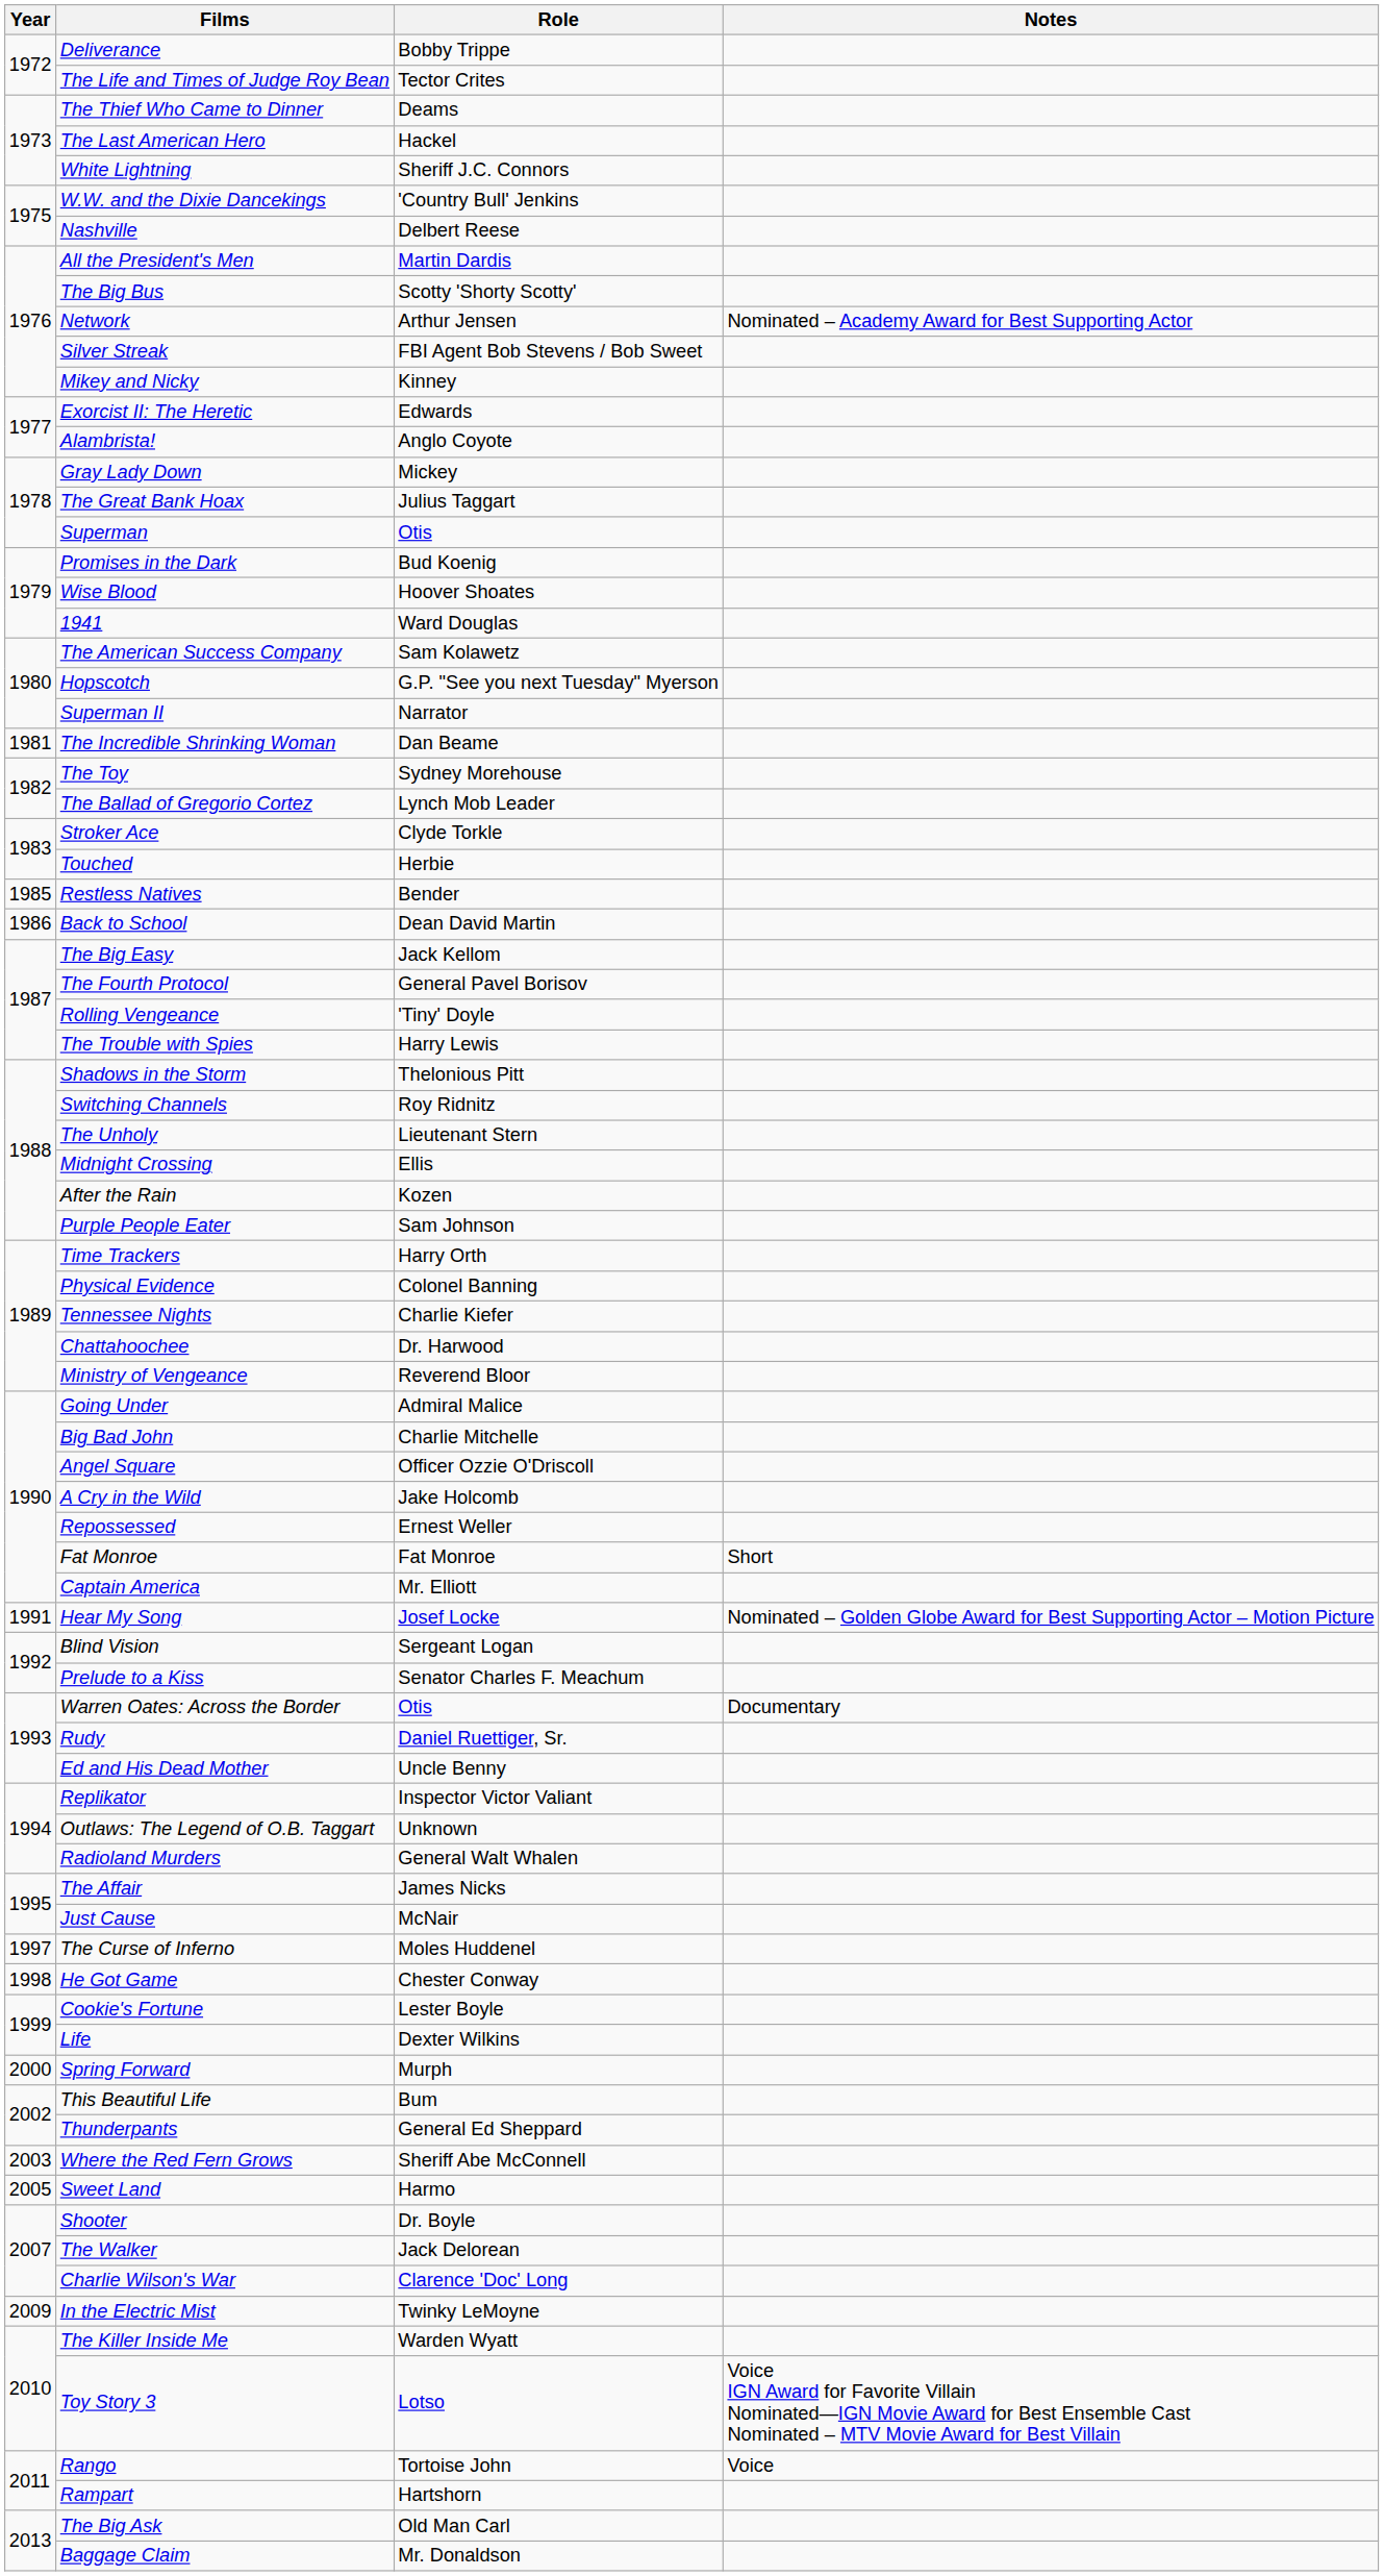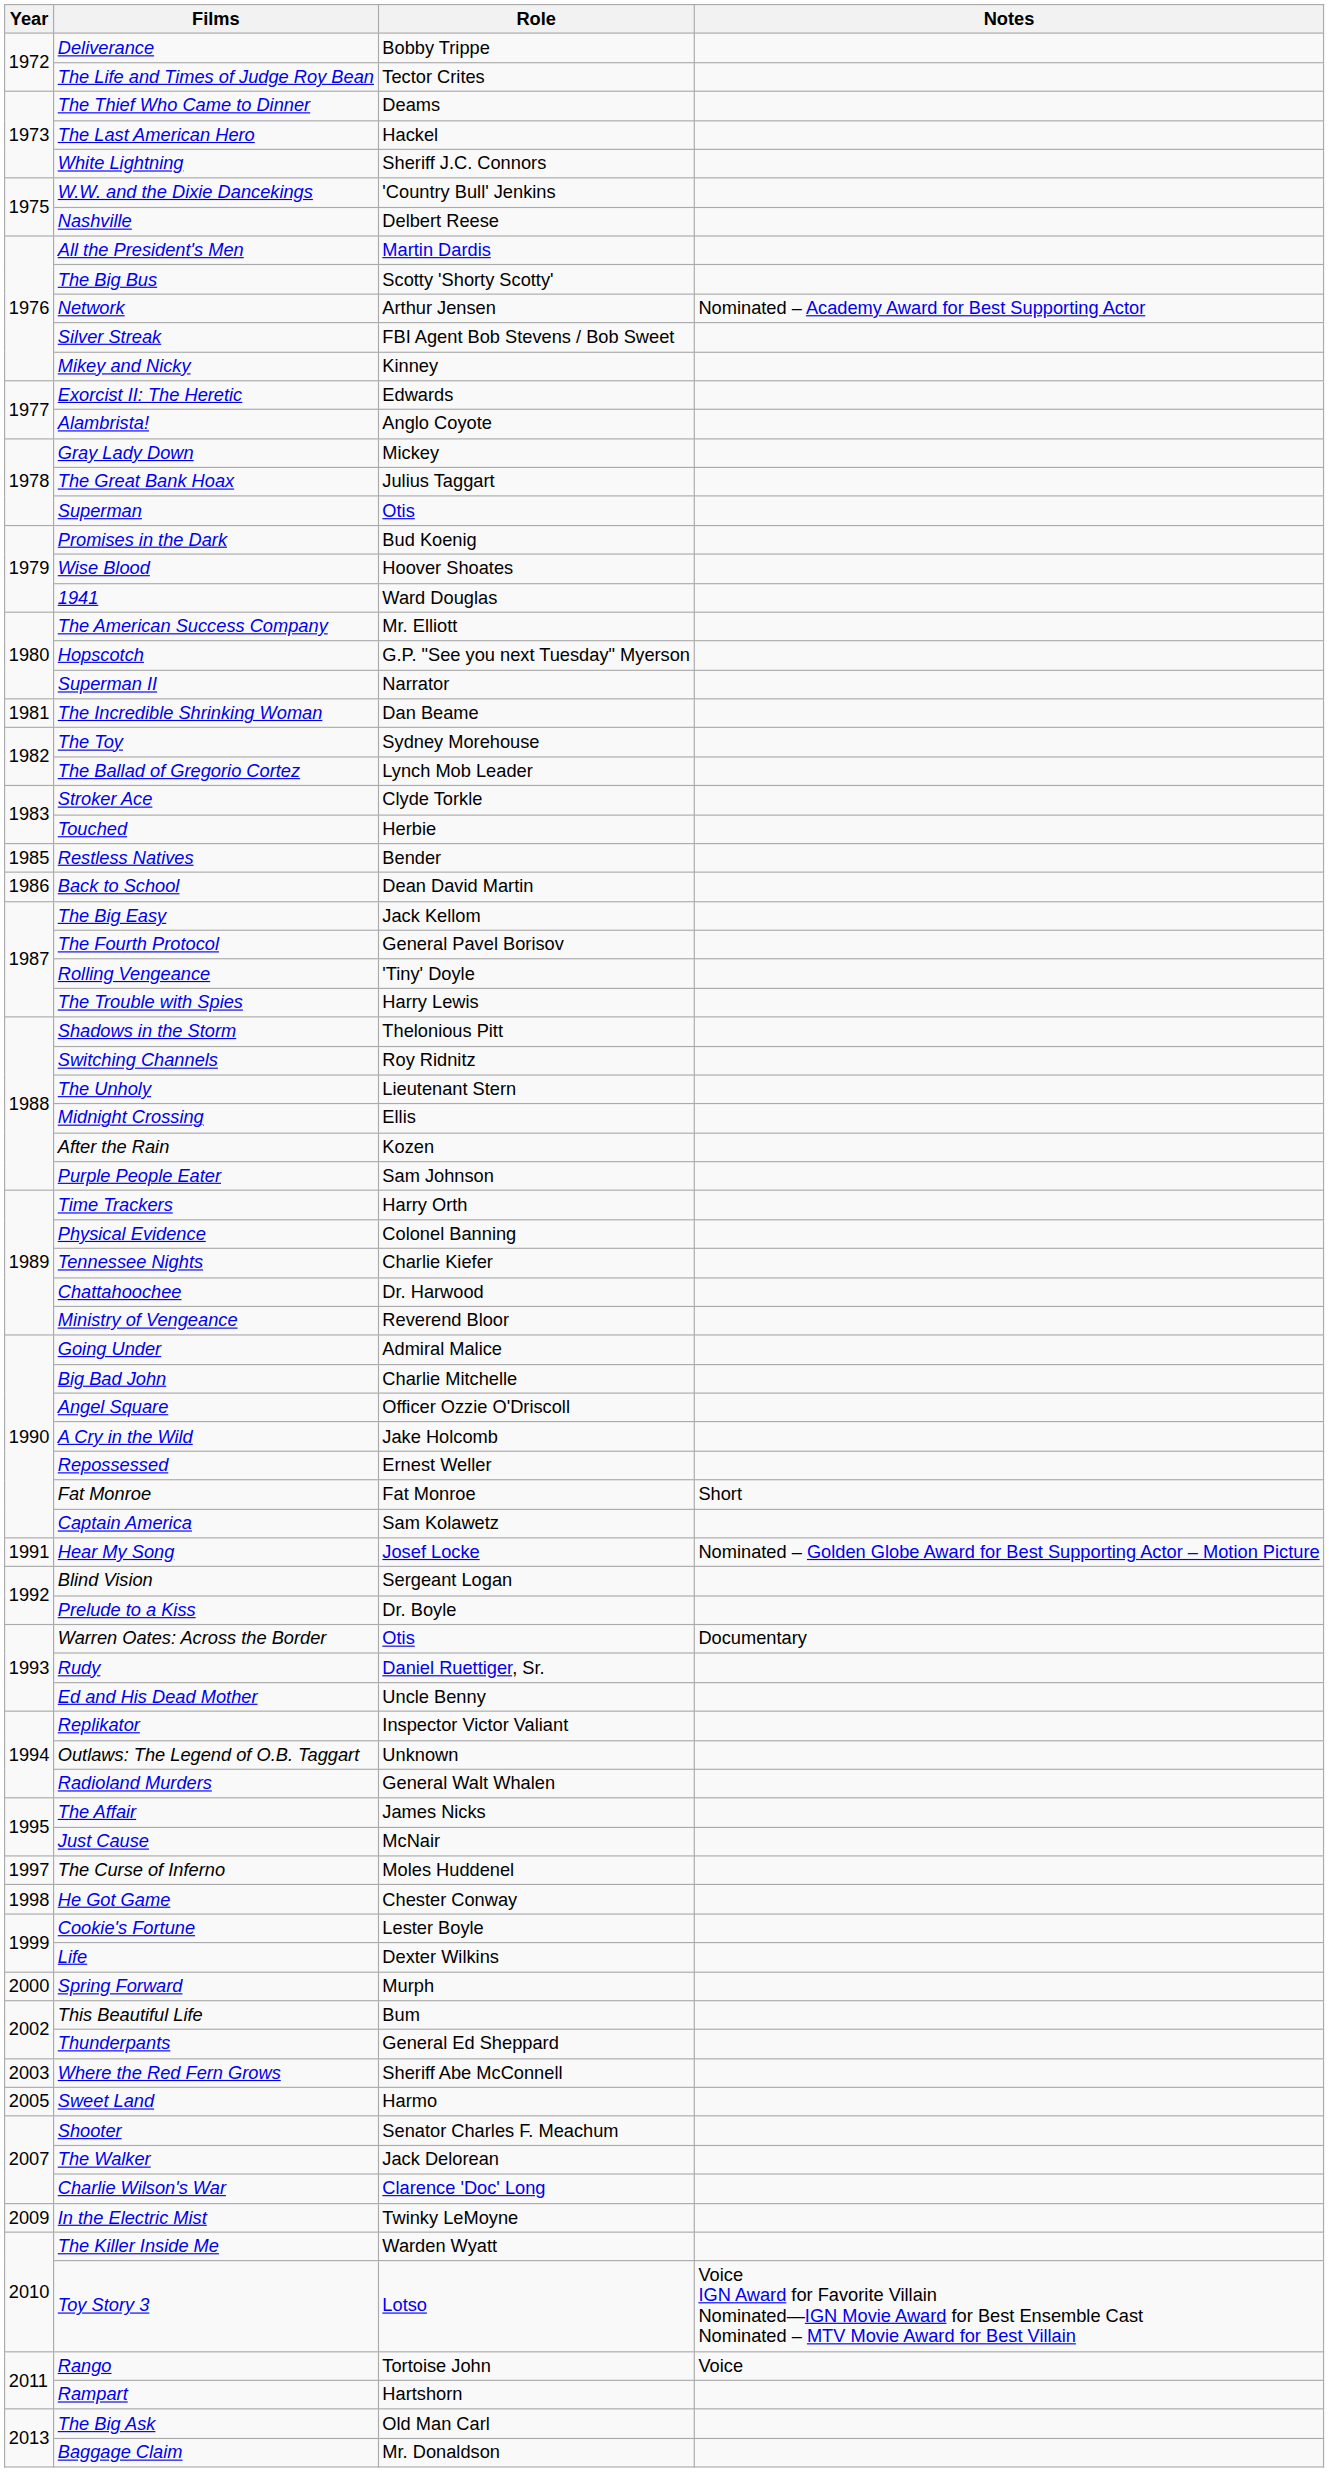 <table class="wikitable sortable">
 <tr>
 <th>Year</th>
 <th>Films</th>
 <th>Role</th>
 <th>Notes</th>
 </tr>
 <tr>
 <td rowspan="2">1972</td>
 <td><em><a href='#'>Deliverance</a></em></td>
 <td>Bobby Trippe</td>
 <td></td>
 </tr>
 <tr>
 <td><em><a href='#'>The Life and Times of Judge Roy Bean</a></em></td>
 <td>Tector Crites</td>
 <td></td>
 </tr>
 <tr>
 <td rowspan="3">1973</td>
 <td><em><a href='#'>The Thief Who Came to Dinner</a></em></td>
 <td>Deams</td>
 <td></td>
 </tr>
 <tr>
 <td><em><a href='#'>The Last American Hero</a></em></td>
 <td>Hackel</td>
 <td></td>
 </tr>
 <tr>
 <td><em><a href='#'>White Lightning</a></em></td>
 <td>Sheriff J.C. Connors</td>
 <td></td>
 </tr>
 <tr>
 <td rowspan="2">1975</td>
 <td><em><a href='#'>W.W. and the Dixie Dancekings</a></em></td>
 <td>'Country Bull' Jenkins</td>
 <td></td>
 </tr>
 <tr>
 <td><em><a href='#'>Nashville</a></em></td>
 <td>Delbert Reese</td>
 <td></td>
 </tr>
 <tr>
 <td rowspan="5">1976</td>
 <td><em><a href='#'>All the President's Men</a></em></td>
 <td><a href='#'>Martin Dardis</a></td>
 <td></td>
 </tr>
 <tr>
 <td><em><a href='#'>The Big Bus</a></em></td>
 <td>Scotty 'Shorty Scotty'</td>
 <td></td>
 </tr>
 <tr>
 <td><em><a href='#'>Network</a></em></td>
 <td>Arthur Jensen</td>
 <td>Nominated – <a href='#'>Academy Award for Best Supporting Actor</a></td>
 </tr>
 <tr>
 <td><em><a href='#'>Silver Streak</a></em></td>
 <td>FBI Agent Bob Stevens / Bob Sweet</td>
 <td></td>
 </tr>
 <tr>
 <td><em><a href='#'>Mikey and Nicky</a></em></td>
 <td>Kinney</td>
 <td></td>
 </tr>
 <tr>
 <td rowspan="2">1977</td>
 <td><em><a href='#'>Exorcist II: The Heretic</a></em></td>
 <td>Edwards</td>
 <td></td>
 </tr>
 <tr>
 <td><em><a href='#'>Alambrista!</a></em></td>
 <td>Anglo Coyote</td>
 <td></td>
 </tr>
 <tr>
 <td rowspan="3">1978</td>
 <td><em><a href='#'>Gray Lady Down</a></em></td>
 <td>Mickey</td>
 <td></td>
 </tr>
 <tr>
 <td><em><a href='#'>The Great Bank Hoax</a></em></td>
 <td>Julius Taggart</td>
 <td></td>
 </tr>
 <tr>
 <td><em><a href='#'>Superman</a></em></td>
 <td><a href='#'>Otis</a></td>
 <td></td>
 </tr>
 <tr>
 <td rowspan="3">1979</td>
 <td><em><a href='#'>Promises in the Dark</a></em></td>
 <td>Bud Koenig</td>
 <td></td>
 </tr>
 <tr>
 <td><em><a href='#'>Wise Blood</a></em></td>
 <td>Hoover Shoates</td>
 <td></td>
 </tr>
 <tr>
 <td><em><a href='#'>1941</a></em></td>
 <td>Ward Douglas</td>
 <td></td>
 </tr>
 <tr>
 <td rowspan="3">1980</td>
 <td><em><a href='#'>The American Success Company</a></em></td>
-<td>Sam Kolawetz</td>
+<td>Mr. Elliott</td>
 <td></td>
 </tr>
 <tr>
 <td><em><a href='#'>Hopscotch</a></em></td>
 <td>G.P. "See you next Tuesday" Myerson</td>
 <td></td>
 </tr>
 <tr>
 <td><em><a href='#'>Superman II</a></em></td>
 <td>Narrator</td>
 <td></td>
 </tr>
 <tr>
 <td>1981</td>
 <td><em><a href='#'>The Incredible Shrinking Woman</a></em></td>
 <td>Dan Beame</td>
 <td></td>
 </tr>
 <tr>
 <td rowspan="2">1982</td>
 <td><em><a href='#'>The Toy</a></em></td>
 <td>Sydney Morehouse</td>
 <td></td>
 </tr>
 <tr>
 <td><em><a href='#'>The Ballad of Gregorio Cortez</a></em></td>
 <td>Lynch Mob Leader</td>
 <td></td>
 </tr>
 <tr>
 <td rowspan="2">1983</td>
 <td><em><a href='#'>Stroker Ace</a></em></td>
 <td>Clyde Torkle</td>
 <td></td>
 </tr>
 <tr>
 <td><em><a href='#'>Touched</a></em></td>
 <td>Herbie</td>
 <td></td>
 </tr>
 <tr>
 <td>1985</td>
 <td><em><a href='#'>Restless Natives</a></em></td>
 <td>Bender</td>
 <td></td>
 </tr>
 <tr>
 <td>1986</td>
 <td><em><a href='#'>Back to School</a></em></td>
 <td>Dean David Martin</td>
 <td></td>
 </tr>
 <tr>
 <td rowspan="4">1987</td>
 <td><em><a href='#'>The Big Easy</a></em></td>
 <td>Jack Kellom</td>
 <td></td>
 </tr>
 <tr>
 <td><em><a href='#'>The Fourth Protocol</a></em></td>
 <td>General Pavel Borisov</td>
 <td></td>
 </tr>
 <tr>
 <td><em><a href='#'>Rolling Vengeance</a></em></td>
 <td>'Tiny' Doyle</td>
 <td></td>
 </tr>
 <tr>
 <td><em><a href='#'>The Trouble with Spies</a></em></td>
 <td>Harry Lewis</td>
 <td></td>
 </tr>
 <tr>
 <td rowspan="6">1988</td>
 <td><em><a href='#'>Shadows in the Storm</a></em></td>
 <td>Thelonious Pitt</td>
 <td></td>
 </tr>
 <tr>
 <td><em><a href='#'>Switching Channels</a></em></td>
 <td>Roy Ridnitz</td>
 <td></td>
 </tr>
 <tr>
 <td><em><a href='#'>The Unholy</a></em></td>
 <td>Lieutenant Stern</td>
 <td></td>
 </tr>
 <tr>
 <td><em><a href='#'>Midnight Crossing</a></em></td>
 <td>Ellis</td>
 <td></td>
 </tr>
 <tr>
 <td><em>After the Rain</em></td>
 <td>Kozen</td>
 <td></td>
 </tr>
 <tr>
 <td><em><a href='#'>Purple People Eater</a></em></td>
 <td>Sam Johnson</td>
 <td></td>
 </tr>
 <tr>
 <td rowspan="5">1989</td>
 <td><em><a href='#'>Time Trackers</a></em></td>
 <td>Harry Orth</td>
 <td></td>
 </tr>
 <tr>
 <td><em><a href='#'>Physical Evidence</a></em></td>
 <td>Colonel Banning</td>
 <td></td>
 </tr>
 <tr>
 <td><em><a href='#'>Tennessee Nights</a></em></td>
 <td>Charlie Kiefer</td>
 <td></td>
 </tr>
 <tr>
 <td><em><a href='#'>Chattahoochee</a></em></td>
 <td>Dr. Harwood</td>
 <td></td>
 </tr>
 <tr>
 <td><em><a href='#'>Ministry of Vengeance</a></em></td>
 <td>Reverend Bloor</td>
 <td></td>
 </tr>
 <tr>
 <td rowspan="7">1990</td>
 <td><em><a href='#'>Going Under</a></em></td>
 <td>Admiral Malice</td>
 <td></td>
 </tr>
 <tr>
 <td><em><a href='#'>Big Bad John</a></em></td>
 <td>Charlie Mitchelle</td>
 <td></td>
 </tr>
 <tr>
 <td><em><a href='#'>Angel Square</a></em></td>
 <td>Officer Ozzie O'Driscoll</td>
 <td></td>
 </tr>
 <tr>
 <td><em><a href='#'>A Cry in the Wild</a></em></td>
 <td>Jake Holcomb</td>
 <td></td>
 </tr>
 <tr>
 <td><em><a href='#'>Repossessed</a></em></td>
 <td>Ernest Weller</td>
 <td></td>
 </tr>
 <tr>
 <td><em>Fat Monroe</em></td>
 <td>Fat Monroe</td>
 <td>Short</td>
 </tr>
 <tr>
 <td><em><a href='#'>Captain America</a></em></td>
-<td>Mr. Elliott</td>
+<td>Sam Kolawetz</td>
 <td></td>
 </tr>
 <tr>
 <td>1991</td>
 <td><em><a href='#'>Hear My Song</a></em></td>
 <td><a href='#'>Josef Locke</a></td>
 <td>Nominated – <a href='#'>Golden Globe Award for Best Supporting Actor &ndash; Motion Picture</a></td>
 </tr>
 <tr>
 <td rowspan="2">1992</td>
 <td><em>Blind Vision</em></td>
 <td>Sergeant Logan</td>
 <td></td>
 </tr>
 <tr>
 <td><em><a href='#'>Prelude to a Kiss</a></em></td>
-<td>Senator Charles F. Meachum</td>
+<td>Dr. Boyle</td>
 <td></td>
 </tr>
 <tr>
 <td rowspan="3">1993</td>
 <td><em>Warren Oates: Across the Border</em></td>
 <td><a href='#'>Otis</a></td>
 <td>Documentary</td>
 </tr>
 <tr>
 <td><em><a href='#'>Rudy</a></em></td>
 <td><a href='#'>Daniel Ruettiger</a>, Sr.</td>
 <td></td>
 </tr>
 <tr>
 <td><em><a href='#'>Ed and His Dead Mother</a></em></td>
 <td>Uncle Benny</td>
 <td></td>
 </tr>
 <tr>
 <td rowspan="3">1994</td>
 <td><em><a href='#'>Replikator</a></em></td>
 <td>Inspector Victor Valiant</td>
 <td></td>
 </tr>
 <tr>
 <td><em>Outlaws: The Legend of O.B. Taggart</em></td>
 <td>Unknown</td>
 <td></td>
 </tr>
 <tr>
 <td><em><a href='#'>Radioland Murders</a></em></td>
 <td>General Walt Whalen</td>
 <td></td>
 </tr>
 <tr>
 <td rowspan="2">1995</td>
 <td><em><a href='#'>The Affair</a></em></td>
 <td>James Nicks</td>
 <td></td>
 </tr>
 <tr>
 <td><em><a href='#'>Just Cause</a></em></td>
 <td>McNair</td>
 <td></td>
 </tr>
 <tr>
 <td>1997</td>
 <td><em>The Curse of Inferno</em></td>
 <td>Moles Huddenel</td>
 <td></td>
 </tr>
 <tr>
 <td>1998</td>
 <td><em><a href='#'>He Got Game</a></em></td>
 <td>Chester Conway</td>
 <td></td>
 </tr>
 <tr>
 <td rowspan="2">1999</td>
 <td><em><a href='#'>Cookie's Fortune</a></em></td>
 <td>Lester Boyle</td>
 <td></td>
 </tr>
 <tr>
 <td><em><a href='#'>Life</a></em></td>
 <td>Dexter Wilkins</td>
 <td></td>
 </tr>
 <tr>
 <td>2000</td>
 <td><em><a href='#'>Spring Forward</a></em></td>
 <td>Murph</td>
 <td></td>
 </tr>
 <tr>
 <td rowspan="2">2002</td>
 <td><em>This Beautiful Life</em></td>
 <td>Bum</td>
 <td></td>
 </tr>
 <tr>
 <td><em><a href='#'>Thunderpants</a></em></td>
 <td>General Ed Sheppard</td>
 <td></td>
 </tr>
 <tr>
 <td>2003</td>
 <td><em><a href='#'>Where the Red Fern Grows</a></em></td>
 <td>Sheriff Abe McConnell</td>
 <td></td>
 </tr>
 <tr>
 <td>2005</td>
 <td><em><a href='#'>Sweet Land</a></em></td>
 <td>Harmo</td>
 <td></td>
 </tr>
 <tr>
 <td rowspan="3">2007</td>
 <td><em><a href='#'>Shooter</a></em></td>
-<td>Dr. Boyle</td>
+<td>Senator Charles F. Meachum</td>
 <td></td>
 </tr>
 <tr>
 <td><em><a href='#'>The Walker</a></em></td>
 <td>Jack Delorean</td>
 <td></td>
 </tr>
 <tr>
 <td><em><a href='#'>Charlie Wilson's War</a></em></td>
 <td><a href='#'>Clarence 'Doc' Long</a></td>
 <td></td>
 </tr>
 <tr>
 <td>2009</td>
 <td><em><a href='#'>In the Electric Mist</a></em></td>
 <td>Twinky LeMoyne</td>
 <td></td>
 </tr>
 <tr>
 <td rowspan="2">2010</td>
 <td><em><a href='#'>The Killer Inside Me</a></em></td>
 <td>Warden Wyatt</td>
 <td></td>
 </tr>
 <tr>
 <td><em><a href='#'>Toy Story 3</a></em></td>
 <td><a href='#'>Lotso</a></td>
 <td>Voice<br><a href='#'>IGN Award</a> for Favorite Villain<br>Nominated—<a href='#'>IGN Movie Award</a> for Best Ensemble Cast<br>Nominated – <a href='#'>MTV Movie Award for Best Villain</a></td>
 </tr>
 <tr>
 <td rowspan="2">2011</td>
 <td><em><a href='#'>Rango</a></em></td>
 <td>Tortoise John</td>
 <td>Voice</td>
 </tr>
 <tr>
 <td><em><a href='#'>Rampart</a></em></td>
 <td>Hartshorn</td>
 <td></td>
 </tr>
 <tr>
 <td rowspan="2">2013</td>
 <td><em><a href='#'>The Big Ask</a></em></td>
 <td>Old Man Carl</td>
 <td></td>
 </tr>
 <tr>
 <td><em><a href='#'>Baggage Claim</a></em></td>
 <td>Mr. Donaldson</td>
 <td></td>
 </tr>
 </table>
